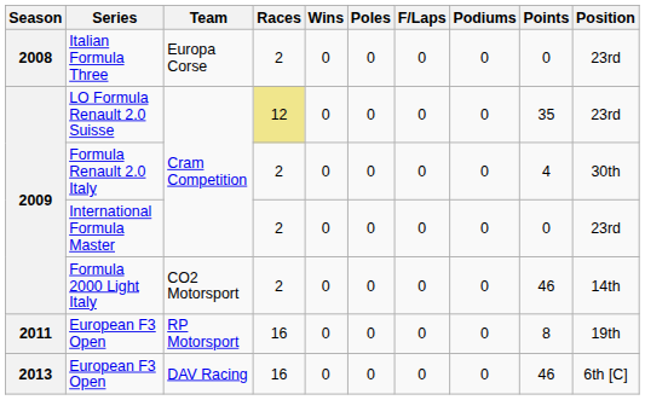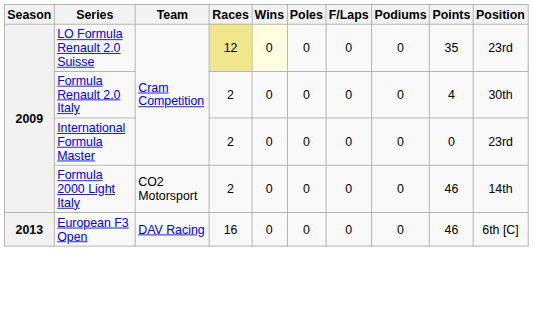 <table class="wikitable" style="font-size: 90%; text-align:center">
 <tr>
 <th>Season</th>
 <th>Series</th>
 <th>Team</th>
 <th>Races</th>
 <th>Wins</th>
 <th>Poles</th>
 <th>F/Laps</th>
 <th>Podiums</th>
 <th>Points</th>
 <th>Position</th>
 </tr>
 <tr>
-<th>2008</th>
-<td align=left><a href='#'>Italian Formula Three</a></td>
-<td align=left>Europa Corse</td>
-<td>2</td>
-<td>0</td>
-<td>0</td>
-<td>0</td>
-<td>0</td>
-<td>0</td>
-<td>23rd</td>
-</tr>
-<tr>
 <th rowspan=4>2009</th>
 <td align=left><a href='#'>LO Formula Renault 2.0 Suisse</a></td>
 <td align=left rowspan=3><a href='#'>Cram Competition</a></td>
 <td style="background: khaki;">12</td>
-<td>0</td>
+<td style="background: lightyellow;">0</td>
 <td>0</td>
 <td>0</td>
 <td>0</td>
 <td>35</td>
 <td>23rd</td>
 </tr>
 <tr>
 <td align=left><a href='#'>Formula Renault 2.0 Italy</a></td>
 <td>2</td>
 <td>0</td>
 <td>0</td>
 <td>0</td>
 <td>0</td>
 <td>4</td>
 <td>30th</td>
 </tr>
 <tr>
 <td align=left><a href='#'>International Formula Master</a></td>
 <td>2</td>
 <td>0</td>
 <td>0</td>
 <td>0</td>
 <td>0</td>
 <td>0</td>
 <td>23rd</td>
 </tr>
 <tr>
 <td align=left><a href='#'>Formula 2000 Light Italy</a></td>
 <td align=left>CO2 Motorsport</td>
 <td>2</td>
 <td>0</td>
 <td>0</td>
 <td>0</td>
 <td>0</td>
 <td>46</td>
 <td>14th</td>
 </tr>
 <tr>
-<th>2011</th>
-<td align=left><a href='#'>European F3 Open</a></td>
-<td align=left><a href='#'>RP Motorsport</a></td>
-<td>16</td>
-<td>0</td>
-<td>0</td>
-<td>0</td>
-<td>0</td>
-<td>8</td>
-<td>19th</td>
-</tr>
-<tr>
 <th>2013</th>
 <td align=left><a href='#'>European F3 Open</a></td>
 <td align=left><a href='#'>DAV Racing</a></td>
 <td>16</td>
 <td>0</td>
 <td>0</td>
 <td>0</td>
 <td>0</td>
 <td>46</td>
 <td>6th [C]</td>
 </tr>
 </table>
